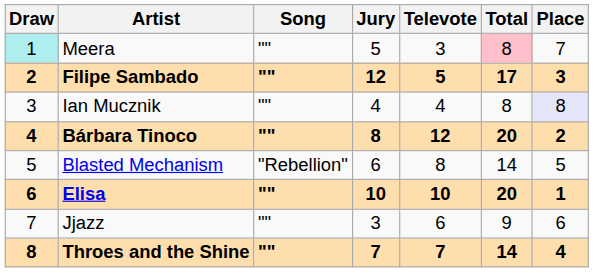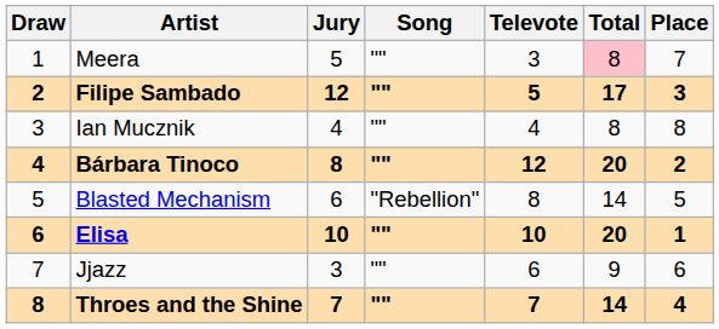 <table class="sortable wikitable" style="margin: 1em auto 1em auto; text-align:center">
 <tr>
 <th>Draw</th>
 <th>Artist</th>
+<th>Jury</th>
 <th>Song</th>
-<th>Jury</th>
 <th>Televote</th>
 <th>Total</th>
 <th>Place</th>
 </tr>
 <tr>
-<td style="background: paleturquoise;">1</td>
+<td>1</td>
 <td align="left">Meera</td>
+<td>5</td>
 <td align="left">""</td>
-<td>5</td>
 <td>3</td>
 <td style="background: pink;">8</td>
 <td>7</td>
 </tr>
 <tr style="font-weight:bold; background:navajowhite;">
 <td>2</td>
 <td align="left">Filipe Sambado</td>
+<td>12</td>
 <td align="left">""</td>
-<td>12</td>
 <td>5</td>
 <td>17</td>
 <td>3</td>
 </tr>
 <tr>
 <td>3</td>
 <td align="left">Ian Mucznik</td>
+<td>4</td>
 <td align="left">""</td>
 <td>4</td>
-<td>4</td>
 <td>8</td>
-<td style="background: lavender;">8</td>
+<td>8</td>
 </tr>
 <tr style="font-weight:bold; background:navajowhite;">
 <td>4</td>
 <td align="left">Bárbara Tinoco</td>
+<td>8</td>
 <td align="left">""</td>
-<td>8</td>
 <td>12</td>
 <td>20</td>
 <td>2</td>
 </tr>
 <tr>
 <td>5</td>
 <td align="left"><a href='#'>Blasted Mechanism</a></td>
+<td>6</td>
 <td align="left">"Rebellion"</td>
-<td>6</td>
 <td>8</td>
 <td>14</td>
 <td>5</td>
 </tr>
 <tr style="font-weight:bold; background:navajowhite;">
 <td>6</td>
 <td align="left"><a href='#'>Elisa</a></td>
+<td>10</td>
 <td align="left">""</td>
-<td>10</td>
 <td>10</td>
 <td>20</td>
 <td>1</td>
 </tr>
 <tr>
 <td>7</td>
 <td align="left">Jjazz</td>
+<td>3</td>
 <td align="left">""</td>
-<td>3</td>
 <td>6</td>
 <td>9</td>
 <td>6</td>
 </tr>
 <tr style="font-weight:bold; background:navajowhite;">
 <td>8</td>
 <td align="left">Throes and the Shine</td>
+<td>7</td>
 <td align="left">""</td>
-<td>7</td>
 <td>7</td>
 <td>14</td>
 <td>4</td>
 </tr>
 </table>
